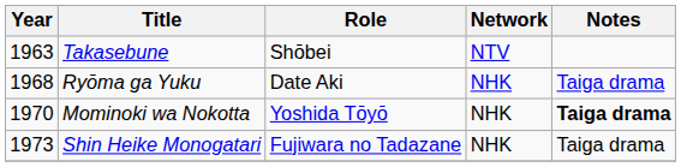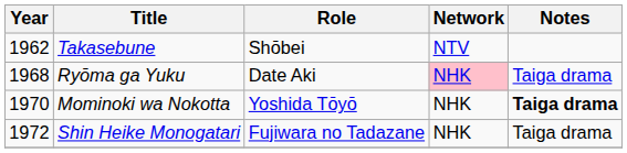 <table class="wikitable sortable">
 <tr>
 <th>Year</th>
 <th>Title</th>
 <th>Role</th>
 <th>Network</th>
 <th>Notes</th>
 </tr>
 <tr>
-<td>1963</td>
+<td>1962</td>
 <td><em><a href='#'>Takasebune</a></em></td>
 <td>Shōbei</td>
 <td><a href='#'>NTV</a></td>
 <td></td>
 </tr>
 <tr>
 <td>1968</td>
 <td><em>Ryōma ga Yuku</em></td>
 <td>Date Aki</td>
-<td><a href='#'>NHK</a></td>
+<td style="background: pink;"><a href='#'>NHK</a></td>
 <td><a href='#'>Taiga drama</a></td>
 </tr>
 <tr>
 <td>1970</td>
 <td><em>Mominoki wa Nokotta</em></td>
 <td><a href='#'>Yoshida Tōyō</a></td>
 <td>NHK</td>
 <td><strong>Taiga drama</strong></td>
 </tr>
 <tr>
-<td>1973</td>
+<td>1972</td>
 <td><em><a href='#'>Shin Heike Monogatari</a></em></td>
 <td><a href='#'>Fujiwara no Tadazane</a></td>
 <td>NHK</td>
 <td>Taiga drama</td>
 </tr>
 <tr>
 </tr>
 </table>
